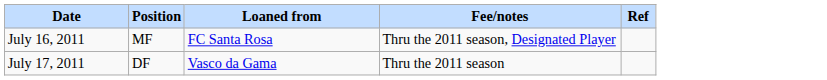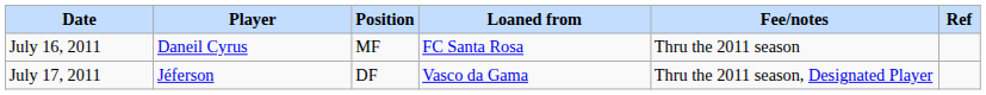 <table class="wikitable" style="text-align:left; font-size:95%;">
 <tr>
 <th style="background:#c2ddff; width:125px;">Date</th>
+<th style="background:#c2ddff; width:170px;">Player</th>
 <th style="background:#c2ddff; width:50px;">Position</th>
 <th style="background:#c2ddff; width:200px;">Loaned from</th>
 <th style="background:#c2ddff; width:250px;">Fee/notes</th>
 <th style="background:#c2ddff; width:30px;">Ref</th>
 </tr>
 <tr>
 <td>July 16, 2011</td>
+<td> <a href='#'>Daneil Cyrus</a></td>
 <td>MF</td>
 <td> <a href='#'>FC Santa Rosa</a></td>
-<td>Thru the 2011 season, <a href='#'>Designated Player</a></td>
+<td>Thru the 2011 season</td>
 <td></td>
 </tr>
 <tr>
 <td>July 17, 2011</td>
+<td> <a href='#'>Jéferson</a></td>
 <td>DF</td>
 <td> <a href='#'>Vasco da Gama</a></td>
-<td>Thru the 2011 season</td>
+<td>Thru the 2011 season, <a href='#'>Designated Player</a></td>
 <td></td>
 </tr>
 </table>
